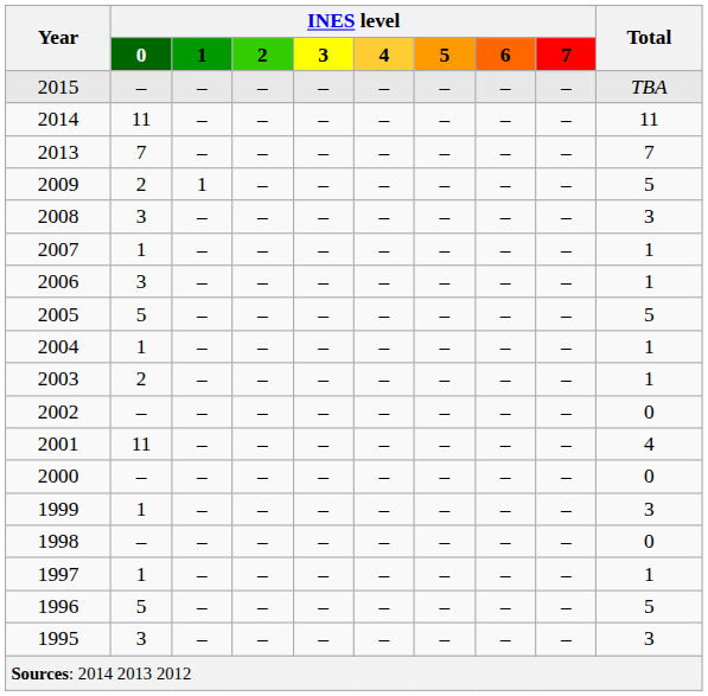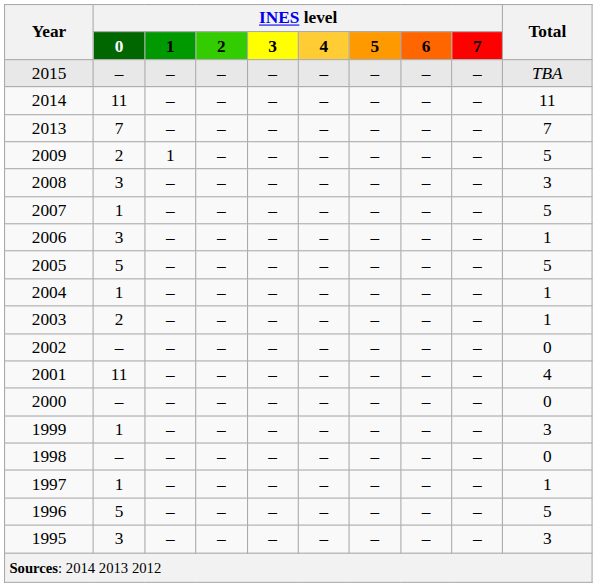 <table class="wikitable" style="text-align: center;">
 <tr>
 <th rowspan=2 width=75>Year</th>
 <th colspan=8 width=320><a href='#'>INES</a> level</th>
 <th rowspan=2 width=75>Total</th>
 </tr>
 <tr>
 <td style="background-color: #006600; width:40px; color: white;"><strong>0</strong></td>
 <td style="background-color: #009900; width:40px"><strong>1</strong></td>
 <td style="background-color: #33CC00; width:40px"><strong>2</strong></td>
 <td style="background-color: #FFFF00; width:40px"><strong>3</strong></td>
 <td style="background-color: #FFCC33; width:40px"><strong>4</strong></td>
 <td style="background-color: #FF9900; width:40px"><strong>5</strong></td>
 <td style="background-color: #FF6600; width:40px"><strong>6</strong></td>
 <td style="background-color: #FF0000; width:40px"><strong>7</strong></td>
 </tr>
 <tr style="background: #e8e8e8;">
 <td>2015</td>
 <td>–</td>
 <td>–</td>
 <td>–</td>
 <td>–</td>
 <td>–</td>
 <td>–</td>
 <td>–</td>
 <td>–</td>
 <td><em>TBA</em></td>
 </tr>
 <tr>
 <td>2014</td>
 <td>11</td>
 <td>–</td>
 <td>–</td>
 <td>–</td>
 <td>–</td>
 <td>–</td>
 <td>–</td>
 <td>–</td>
 <td>11</td>
 </tr>
 <tr>
 <td>2013</td>
 <td>7</td>
 <td>–</td>
 <td>–</td>
 <td>–</td>
 <td>–</td>
 <td>–</td>
 <td>–</td>
 <td>–</td>
 <td>7</td>
 </tr>
 <tr>
 <td>2009</td>
 <td>2</td>
 <td>1</td>
 <td>–</td>
 <td>–</td>
 <td>–</td>
 <td>–</td>
 <td>–</td>
 <td>–</td>
 <td>5</td>
 </tr>
 <tr>
 <td>2008</td>
 <td>3</td>
 <td>–</td>
 <td>–</td>
 <td>–</td>
 <td>–</td>
 <td>–</td>
 <td>–</td>
 <td>–</td>
 <td>3</td>
 </tr>
 <tr>
 <td>2007</td>
 <td>1</td>
 <td>–</td>
 <td>–</td>
 <td>–</td>
 <td>–</td>
 <td>–</td>
 <td>–</td>
 <td>–</td>
-<td>1</td>
+<td>5</td>
 </tr>
 <tr>
 <td>2006</td>
 <td>3</td>
 <td>–</td>
 <td>–</td>
 <td>–</td>
 <td>–</td>
 <td>–</td>
 <td>–</td>
 <td>–</td>
 <td>1</td>
 </tr>
 <tr>
 <td>2005</td>
 <td>5</td>
 <td>–</td>
 <td>–</td>
 <td>–</td>
 <td>–</td>
 <td>–</td>
 <td>–</td>
 <td>–</td>
 <td>5</td>
 </tr>
 <tr>
 <td>2004</td>
 <td>1</td>
 <td>–</td>
 <td>–</td>
 <td>–</td>
 <td>–</td>
 <td>–</td>
 <td>–</td>
 <td>–</td>
 <td>1</td>
 </tr>
 <tr>
 <td>2003</td>
 <td>2</td>
 <td>–</td>
 <td>–</td>
 <td>–</td>
 <td>–</td>
 <td>–</td>
 <td>–</td>
 <td>–</td>
 <td>1</td>
 </tr>
 <tr>
 <td>2002</td>
 <td>–</td>
 <td>–</td>
 <td>–</td>
 <td>–</td>
 <td>–</td>
 <td>–</td>
 <td>–</td>
 <td>–</td>
 <td>0</td>
 </tr>
 <tr>
 <td>2001</td>
 <td>11</td>
 <td>–</td>
 <td>–</td>
 <td>–</td>
 <td>–</td>
 <td>–</td>
 <td>–</td>
 <td>–</td>
 <td>4</td>
 </tr>
 <tr>
 <td>2000</td>
 <td>–</td>
 <td>–</td>
 <td>–</td>
 <td>–</td>
 <td>–</td>
 <td>–</td>
 <td>–</td>
 <td>–</td>
 <td>0</td>
 </tr>
 <tr>
 <td>1999</td>
 <td>1</td>
 <td>–</td>
 <td>–</td>
 <td>–</td>
 <td>–</td>
 <td>–</td>
 <td>–</td>
 <td>–</td>
 <td>3</td>
 </tr>
 <tr>
 <td>1998</td>
 <td>–</td>
 <td>–</td>
 <td>–</td>
 <td>–</td>
 <td>–</td>
 <td>–</td>
 <td>–</td>
 <td>–</td>
 <td>0</td>
 </tr>
 <tr>
 <td>1997</td>
 <td>1</td>
 <td>–</td>
 <td>–</td>
 <td>–</td>
 <td>–</td>
 <td>–</td>
 <td>–</td>
 <td>–</td>
 <td>1</td>
 </tr>
 <tr>
 <td>1996</td>
 <td>5</td>
 <td>–</td>
 <td>–</td>
 <td>–</td>
 <td>–</td>
 <td>–</td>
 <td>–</td>
 <td>–</td>
 <td>5</td>
 </tr>
 <tr>
 <td>1995</td>
 <td>3</td>
 <td>–</td>
 <td>–</td>
 <td>–</td>
 <td>–</td>
 <td>–</td>
 <td>–</td>
 <td>–</td>
 <td>3<br></td>
 </tr>
 <tr>
 <th colspan=10 style="font-size: 0.85em; padding: 6px 2px 4px 4px; text-align: left; font-weight: normal;"><strong>Sources</strong>: 2014 2013 2012</th>
 </tr>
 </table>
